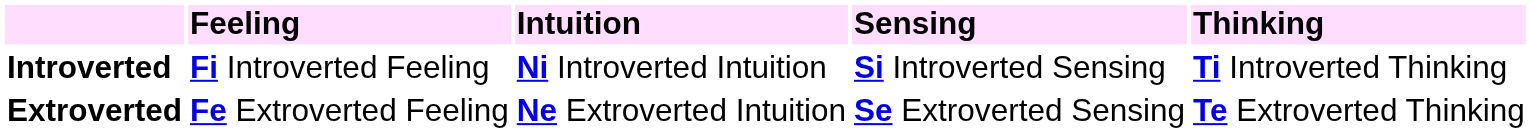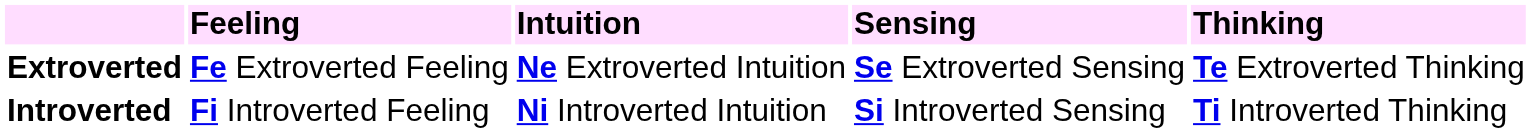 <table style=" table-layout: auto; align="center">
 <tr>
 <td bgcolor="#FFDDFF"></td>
 <td bgcolor="#FFDDFF"><div><strong>Feeling</strong></div></td>
 <td bgcolor="#FFDDFF"><div><strong>Intuition</strong></div></td>
 <td bgcolor="#FFDDFF"><div><strong>Sensing</strong></div></td>
 <td bgcolor="#FFDDFF"><div><strong>Thinking</strong></div></td>
 </tr>
 <tr>
+<td><strong><span>Extroverted</span></strong></td>
+<td><a href='#'><strong>Fe</strong></a> Extroverted Feeling</td>
+<td><a href='#'><strong>Ne</strong></a> Extroverted Intuition</td>
+<td><a href='#'><strong>Se</strong></a> Extroverted Sensing</td>
+<td><a href='#'><strong>Te</strong></a> Extroverted Thinking</td>
+</tr>
+<tr>
 <td><strong><span>Introverted</span></strong></td>
 <td><a href='#'><strong>Fi</strong></a> Introverted Feeling</td>
 <td><a href='#'><strong>Ni</strong></a> Introverted Intuition</td>
 <td><a href='#'><strong>Si</strong></a> Introverted Sensing</td>
 <td><a href='#'><strong>Ti</strong></a> Introverted Thinking</td>
 </tr>
-<tr>
-<td><strong><span>Extroverted</span></strong></td>
-<td><a href='#'><strong>Fe</strong></a> Extroverted Feeling</td>
-<td><a href='#'><strong>Ne</strong></a> Extroverted Intuition</td>
-<td><a href='#'><strong>Se</strong></a> Extroverted Sensing</td>
-<td><a href='#'><strong>Te</strong></a> Extroverted Thinking</td>
-</tr>
 </table>
